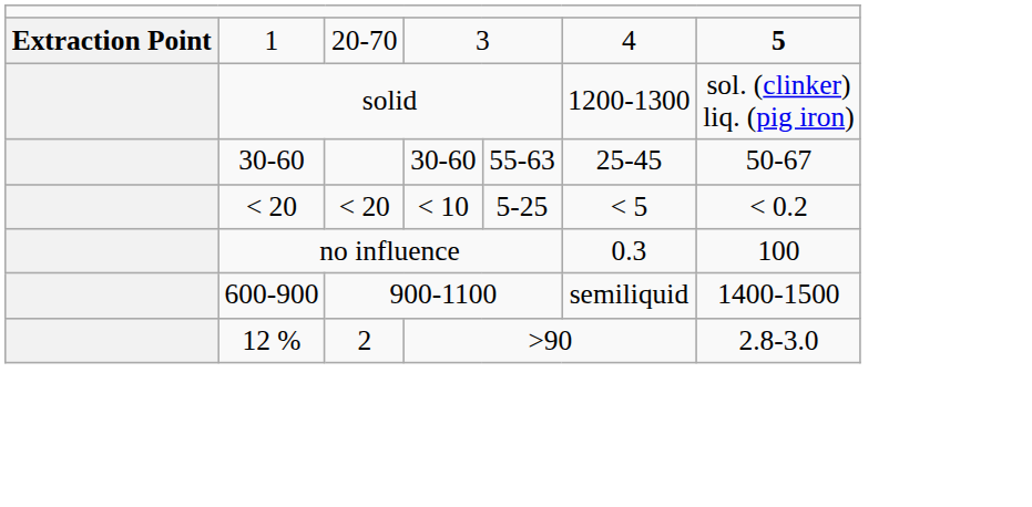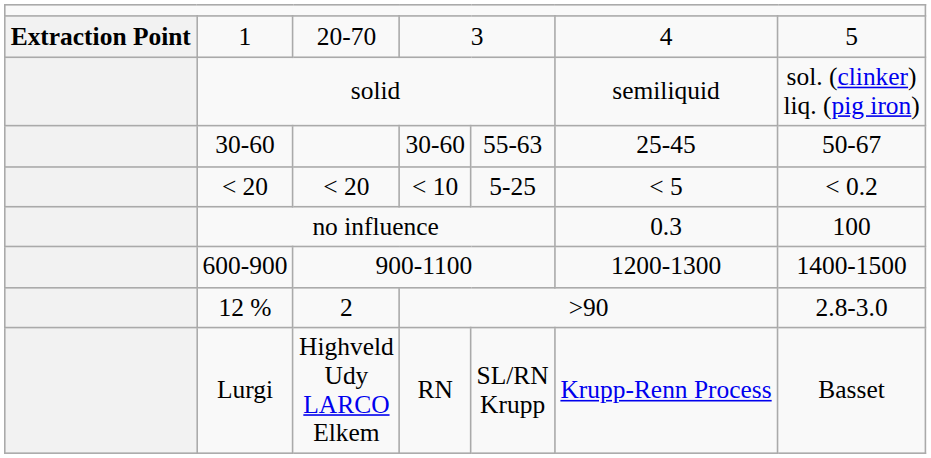 <table class="wikitable center" style="text-align:center">
 <tr>
 <td colspan="7"></td>
 </tr>
 <tr>
 <th style="text-align:left;">Extraction Point</th>
 <td>1</td>
 <td>20-70</td>
 <td colspan=2>3</td>
 <td>4</td>
-<td><strong>5</strong></td>
+<td>5</td>
 </tr>
 <tr>
 <th style="text-align:left;"></th>
 <td colspan="4">solid</td>
-<td>1200-1300</td>
+<td>semiliquid</td>
 <td>sol. (<a href='#'>clinker</a>)<br>liq. (<a href='#'>pig iron</a>)</td>
 </tr>
 <tr>
 <th style="text-align:left"></th>
 <td>30-60</td>
 <td></td>
 <td>30-60</td>
 <td>55-63</td>
 <td>25-45</td>
 <td>50-67</td>
 </tr>
 <tr>
 <th style="text-align:left"></th>
 <td>< 20</td>
 <td>< 20</td>
 <td>< 10</td>
 <td>5-25</td>
 <td>< 5</td>
 <td>< 0.2</td>
 </tr>
 <tr>
 <th style="text-align:left"></th>
 <td colspan="4">no influence</td>
 <td>0.3</td>
 <td>100</td>
 </tr>
 <tr>
 <th style="text-align:left"></th>
 <td>600-900</td>
 <td colspan="3">900-1100</td>
-<td>semiliquid</td>
+<td>1200-1300</td>
 <td>1400-1500</td>
 </tr>
 <tr>
 <th style="text-align:left"></th>
 <td>12 %</td>
 <td>2</td>
 <td colspan="3">>90</td>
 <td>2.8-3.0</td>
 </tr>
+<tr>
+<th style="text-align:left"></th>
+<td>Lurgi</td>
+<td>Highveld<br>Udy<br><a href='#'>LARCO</a><br>Elkem</td>
+<td>RN</td>
+<td>SL/RN<br>Krupp</td>
+<td><a href='#'>Krupp-Renn Process</a></td>
+<td>Basset</td>
+</tr>
 </table>
